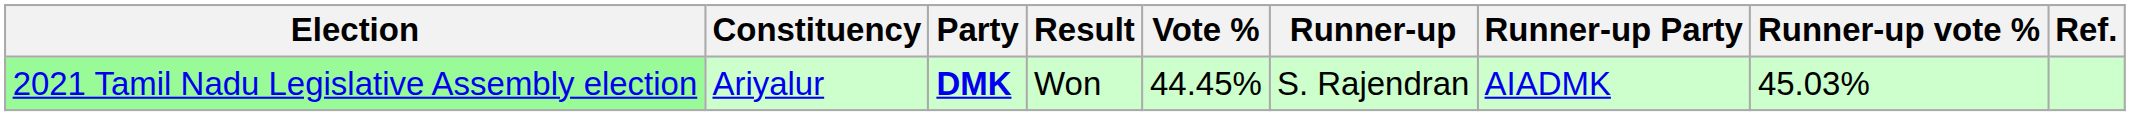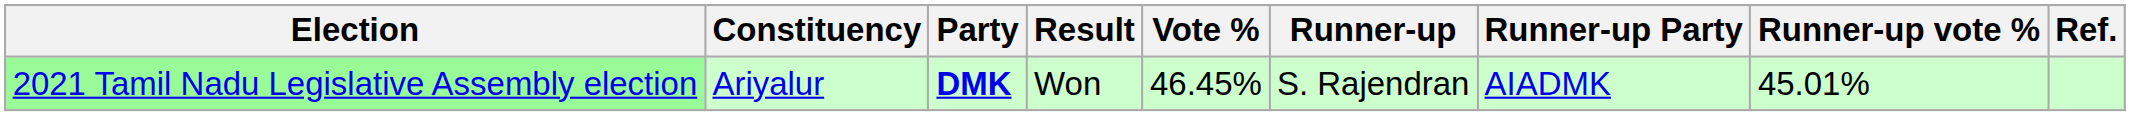 <table class="wikitable">
 <tr>
 <th>Election</th>
 <th>Constituency</th>
 <th>Party</th>
 <th>Result</th>
 <th>Vote %</th>
 <th>Runner-up</th>
 <th>Runner-up Party</th>
 <th>Runner-up vote %</th>
 <th>Ref.</th>
 </tr>
 <tr style="background:#cfc;">
 <td bgcolor=#98FB98><a href='#'>2021 Tamil Nadu Legislative Assembly election</a></td>
 <td><a href='#'>Ariyalur</a></td>
 <td><strong><a href='#'>DMK</a></strong></td>
 <td>Won</td>
-<td>44.45%</td>
+<td>46.45%</td>
 <td>S. Rajendran</td>
 <td><a href='#'>AIADMK</a></td>
-<td>45.03%</td>
+<td>45.01%</td>
 <td></td>
 </tr>
 </table>
